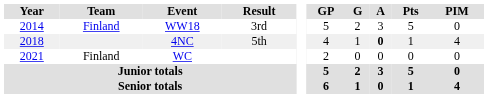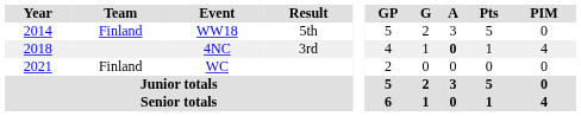 <table border="0" cellpadding="1" cellspacing="0" style="text-align:center; width:40em">
 <tr ALIGN="centre" bgcolor="#e0e0e0">
 <th>Year</th>
 <th>Team</th>
 <th>Event</th>
 <th>Result</th>
 <th rowspan="99" bgcolor="#ffffff"> </th>
 <th>GP</th>
 <th>G</th>
 <th>A</th>
 <th>Pts</th>
 <th>PIM</th>
 </tr>
 <tr>
 <td><a href='#'>2014</a></td>
 <td><a href='#'>Finland</a></td>
 <td><a href='#'>WW18</a></td>
-<td>3rd</td>
+<td>5th</td>
 <td>5</td>
 <td>2</td>
 <td>3</td>
 <td>5</td>
 <td>0</td>
 </tr>
 <tr bgcolor="#f0f0f0">
 <td><a href='#'>2018</a></td>
 <td></td>
 <td><a href='#'>4NC</a></td>
-<td>5th</td>
+<td>3rd</td>
 <td>4</td>
 <td>1</td>
 <td><strong>0</strong></td>
 <td>1</td>
 <td>4</td>
 </tr>
 <tr>
 <td><a href='#'>2021</a></td>
 <td>Finland</td>
 <td><a href='#'>WC</a></td>
 <td></td>
 <td>2</td>
 <td>0</td>
 <td>0</td>
 <td>0</td>
 <td>0</td>
 </tr>
 <tr ALIGN="centre" bgcolor="#e0e0e0">
 <th colspan=4>Junior totals</th>
 <th>5</th>
 <th>2</th>
 <th>3</th>
 <th>5</th>
 <th>0</th>
 </tr>
 <tr ALIGN="centre" bgcolor="#e0e0e0">
 <th colspan=4>Senior totals</th>
 <th>6</th>
 <th>1</th>
 <th>0</th>
 <th>1</th>
 <th>4</th>
 </tr>
 </table>
